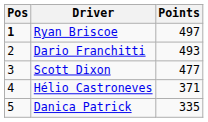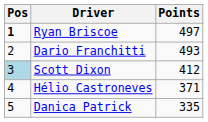 <table class="wikitable" style="font-size: 95%;">
 <tr>
 <th>Pos</th>
 <th>Driver</th>
 <th>Points</th>
 </tr>
 <tr>
 <td><strong>1</strong></td>
 <td> <a href='#'>Ryan Briscoe</a></td>
 <td align="right">497</td>
 </tr>
 <tr>
 <td>2</td>
 <td> <a href='#'>Dario Franchitti</a></td>
 <td align="right">493</td>
 </tr>
 <tr>
-<td>3</td>
+<td style="background: lightblue;">3</td>
 <td> <a href='#'>Scott Dixon</a></td>
-<td align="right">477</td>
+<td align="right">412</td>
 </tr>
 <tr>
 <td>4</td>
 <td> <a href='#'>Hélio Castroneves</a></td>
 <td align="right">371</td>
 </tr>
 <tr>
 <td>5</td>
 <td> <a href='#'>Danica Patrick</a></td>
 <td align="right">335</td>
 </tr>
 </table>
